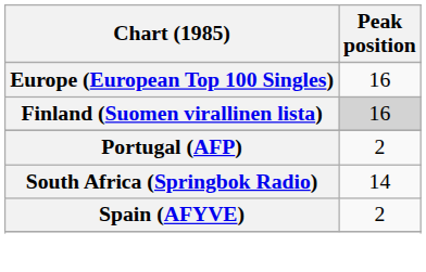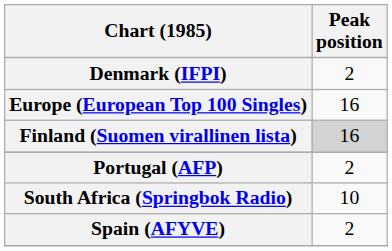 <table class="wikitable sortable plainrowheaders" style="text-align:center">
 <tr>
 <th scope="col">Chart (1985)</th>
 <th scope="col">Peak<br>position</th>
 </tr>
 <tr>
 </tr>
 <tr>
+</tr>
+<tr>
+<th scope="row">Denmark (<a href='#'>IFPI</a>)</th>
+<td>2</td>
 </tr>
 <tr>
 <th scope="row">Europe (<a href='#'>European Top 100 Singles</a>)</th>
 <td>16</td>
 </tr>
 <tr>
 <th scope="row">Finland (<a href='#'>Suomen virallinen lista</a>)</th>
 <td style="background: lightgrey;">16</td>
 </tr>
 <tr>
 </tr>
 <tr>
 </tr>
 <tr>
 </tr>
 <tr>
 <th scope="row">Portugal (<a href='#'>AFP</a>)</th>
 <td>2</td>
 </tr>
 <tr>
 <th scope="row">South Africa (<a href='#'>Springbok Radio</a>)</th>
-<td>14</td>
+<td>10</td>
 </tr>
 <tr>
 <th scope="row">Spain (<a href='#'>AFYVE</a>)</th>
 <td>2</td>
 </tr>
 <tr>
 </tr>
 <tr>
 </tr>
 <tr>
 </tr>
 </table>
